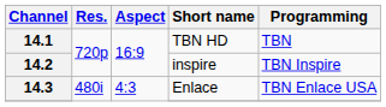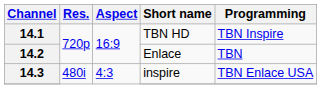 <table class="wikitable">
 <tr>
 <th><a href='#'>Channel</a></th>
 <th><a href='#'>Res.</a></th>
 <th><a href='#'>Aspect</a></th>
 <th>Short name</th>
 <th>Programming</th>
 </tr>
 <tr>
 <th scope = "row">14.1</th>
 <td rowspan=2><a href='#'>720p</a></td>
 <td rowspan=2><a href='#'>16:9</a></td>
 <td>TBN HD</td>
-<td><a href='#'>TBN</a></td>
+<td><a href='#'>TBN Inspire</a></td>
 </tr>
 <tr>
 <th scope = "row">14.2</th>
-<td>inspire</td>
-<td><a href='#'>TBN Inspire</a></td>
+<td>Enlace</td>
+<td><a href='#'>TBN</a></td>
 </tr>
 <tr>
 <th scope = "row">14.3</th>
 <td rowspan=2><a href='#'>480i</a></td>
 <td rowspan=2><a href='#'>4:3</a></td>
-<td>Enlace</td>
+<td>inspire</td>
 <td><a href='#'>TBN Enlace USA</a></td>
 </tr>
 <tr>
 </tr>
 </table>
